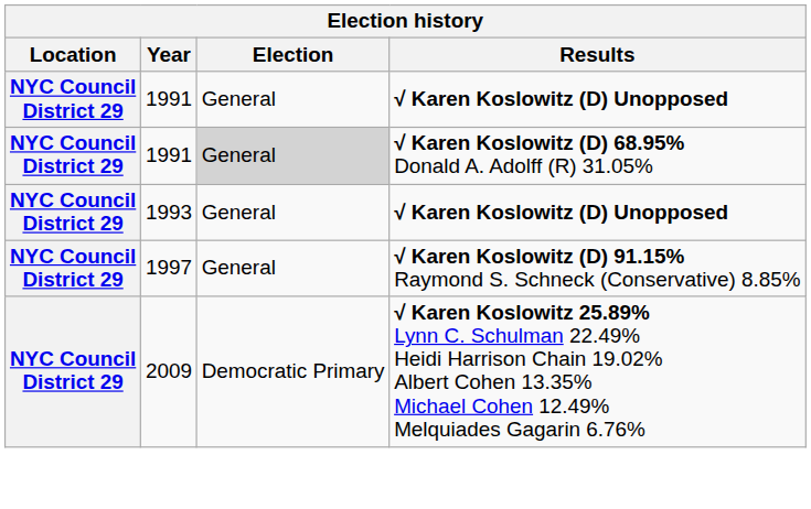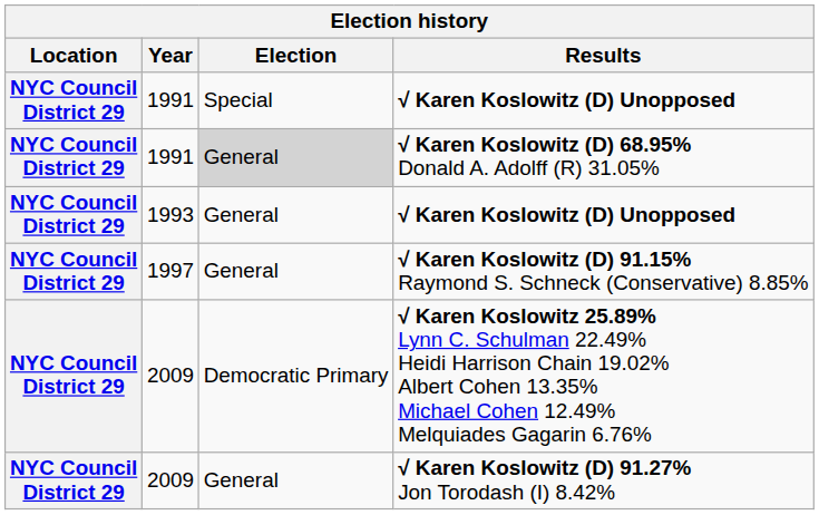 <table class="wikitable collapsible">
 <tr valign=bottom>
 <th colspan=4>Election history</th>
 </tr>
 <tr valign=bottom>
 <th>Location</th>
 <th>Year</th>
 <th>Election</th>
 <th>Results</th>
 </tr>
 <tr>
 <th><a href='#'>NYC Council<br>District 29</a></th>
 <td>1991</td>
-<td>General</td>
+<td>Special</td>
 <td><strong>√ Karen Koslowitz (D) Unopposed</strong></td>
 </tr>
 <tr>
 <th><a href='#'>NYC Council<br>District 29</a></th>
 <td>1991</td>
 <td style="background: lightgrey;">General</td>
 <td><strong>√ Karen Koslowitz (D) 68.95%</strong><br>Donald A. Adolff (R) 31.05%</td>
 </tr>
 <tr>
 <th><a href='#'>NYC Council<br>District 29</a></th>
 <td>1993</td>
 <td>General</td>
 <td><strong>√ Karen Koslowitz (D) Unopposed</strong></td>
 </tr>
 <tr>
 <th><a href='#'>NYC Council<br>District 29</a></th>
 <td>1997</td>
 <td>General</td>
 <td><strong>√ Karen Koslowitz (D) 91.15%</strong><br>Raymond S. Schneck (Conservative) 8.85%</td>
 </tr>
 <tr>
 <th><a href='#'>NYC Council<br>District 29</a></th>
 <td>2009</td>
 <td>Democratic Primary</td>
 <td><strong>√ Karen Koslowitz 25.89%</strong><br><a href='#'>Lynn C. Schulman</a> 22.49%<br>Heidi Harrison Chain 19.02%<br>Albert Cohen 13.35%<br><a href='#'>Michael Cohen</a> 12.49%<br>Melquiades Gagarin 6.76%</td>
 </tr>
+<tr>
+<th><a href='#'>NYC Council<br>District 29</a></th>
+<td>2009</td>
+<td>General</td>
+<td><strong>√ Karen Koslowitz (D) 91.27%</strong><br>Jon Torodash (I) 8.42%</td>
+</tr>
 </table>
